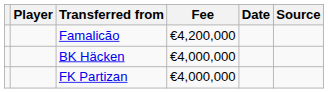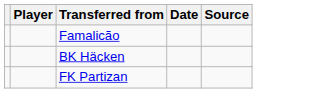 <table class="wikitable plainrowheaders sortable">
 <tr>
 <th></th>
 <th scope="col">Player</th>
 <th>Transferred from</th>
-<th style="width: 65px;">Fee</th>
 <th scope="col">Date</th>
 <th scope="col">Source</th>
 </tr>
 <tr>
 <td align="center"></td>
 <td></td>
 <td> <a href='#'>Famalicão</a></td>
-<td>€4,200,000</td>
 <td></td>
 <td></td>
 </tr>
 <tr>
 <td align="center"></td>
 <td></td>
 <td> <a href='#'>BK Häcken</a></td>
-<td>€4,000,000</td>
 <td></td>
 <td></td>
 </tr>
 <tr>
 <td align="center"></td>
 <td></td>
 <td> <a href='#'>FK Partizan</a></td>
-<td>€4,000,000</td>
 <td></td>
 <td></td>
 </tr>
 </table>
